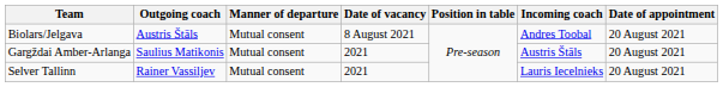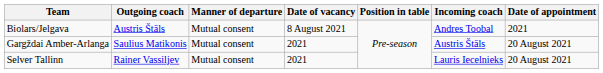 <table class="wikitable">
 <tr>
 <th>Team</th>
 <th>Outgoing coach</th>
 <th>Manner of departure</th>
 <th>Date of vacancy</th>
 <th>Position in table</th>
 <th>Incoming coach</th>
 <th>Date of appointment</th>
 </tr>
 <tr>
 <td>Biolars/Jelgava</td>
 <td> <a href='#'>Austris Štāls</a></td>
 <td>Mutual consent</td>
 <td>8 August 2021</td>
 <td rowspan=3 align=center><em>Pre-season</em></td>
 <td> <a href='#'>Andres Toobal</a></td>
-<td>20 August 2021</td>
+<td>2021</td>
 </tr>
 <tr>
 <td>Gargždai Amber-Arlanga</td>
 <td> <a href='#'>Saulius Matikonis</a></td>
 <td>Mutual consent</td>
 <td>2021</td>
 <td> <a href='#'>Austris Štāls</a></td>
 <td>20 August 2021</td>
 </tr>
 <tr>
 <td>Selver Tallinn</td>
 <td> <a href='#'>Rainer Vassiljev</a></td>
 <td>Mutual consent</td>
 <td>2021</td>
 <td> <a href='#'>Lauris Iecelnieks</a></td>
 <td>20 August 2021</td>
 </tr>
 </table>
